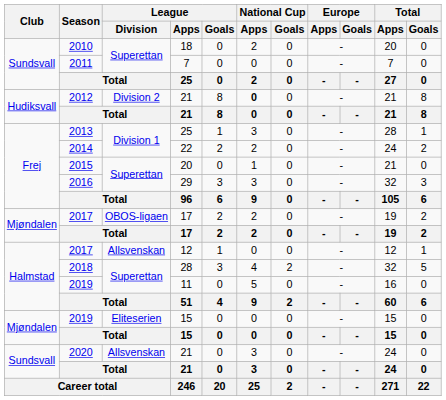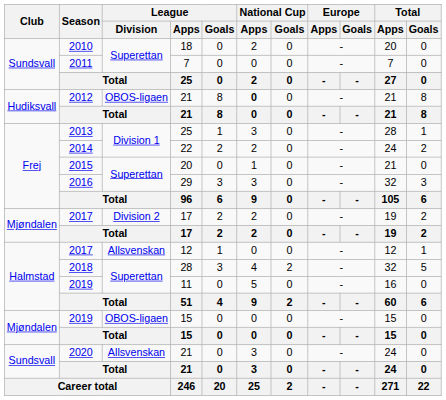 <table class="wikitable" style="text-align: center;">
 <tr>
 <th rowspan="2">Club</th>
 <th rowspan="2">Season</th>
 <th colspan="3">League</th>
 <th colspan="2">National Cup</th>
 <th colspan="2">Europe</th>
 <th colspan="2">Total</th>
 </tr>
 <tr>
 <th>Division</th>
 <th>Apps</th>
 <th>Goals</th>
 <th>Apps</th>
 <th>Goals</th>
 <th>Apps</th>
 <th>Goals</th>
 <th>Apps</th>
 <th>Goals</th>
 </tr>
 <tr>
 <td rowspan="3"><a href='#'>Sundsvall</a></td>
 <td><a href='#'>2010</a></td>
 <td rowspan="2"><a href='#'>Superettan</a></td>
 <td>18</td>
 <td>0</td>
 <td>2</td>
 <td>0</td>
 <td colspan="2">-</td>
 <td>20</td>
 <td>0</td>
 </tr>
 <tr>
 <td><a href='#'>2011</a></td>
 <td>7</td>
 <td>0</td>
 <td>0</td>
 <td>0</td>
 <td colspan="2">-</td>
 <td>7</td>
 <td>0</td>
 </tr>
 <tr>
 <th colspan="2">Total</th>
 <th>25</th>
 <th>0</th>
 <th>2</th>
 <th>0</th>
 <th>-</th>
 <th>-</th>
 <th>27</th>
 <th>0</th>
 </tr>
 <tr>
 <td rowspan="2"><a href='#'>Hudiksvall</a></td>
 <td><a href='#'>2012</a></td>
-<td rowspan="1"><a href='#'>Division 2</a></td>
+<td rowspan="1"><a href='#'>OBOS-ligaen</a></td>
 <td>21</td>
 <td>8</td>
 <td><strong>0</strong></td>
 <td>0</td>
 <td colspan="2">-</td>
 <td>21</td>
 <td>8</td>
 </tr>
 <tr>
 <th colspan="2">Total</th>
 <th>21</th>
 <th>8</th>
 <th>0</th>
 <th>0</th>
 <th>-</th>
 <th>-</th>
 <th>21</th>
 <th>8</th>
 </tr>
 <tr>
 <td rowspan="5"><a href='#'>Frej</a></td>
 <td><a href='#'>2013</a></td>
 <td rowspan="2"><a href='#'>Division 1</a></td>
 <td>25</td>
 <td>1</td>
 <td>3</td>
 <td>0</td>
 <td colspan="2">-</td>
 <td>28</td>
 <td>1</td>
 </tr>
 <tr>
 <td><a href='#'>2014</a></td>
 <td>22</td>
 <td>2</td>
 <td>2</td>
 <td>0</td>
 <td colspan="2">-</td>
 <td>24</td>
 <td>2</td>
 </tr>
 <tr>
 <td><a href='#'>2015</a></td>
 <td rowspan="2"><a href='#'>Superettan</a></td>
 <td>20</td>
 <td>0</td>
 <td>1</td>
 <td>0</td>
 <td colspan="2">-</td>
 <td>21</td>
 <td>0</td>
 </tr>
 <tr>
 <td><a href='#'>2016</a></td>
 <td>29</td>
 <td>3</td>
 <td>3</td>
 <td>0</td>
 <td colspan="2">-</td>
 <td>32</td>
 <td>3</td>
 </tr>
 <tr>
 <th colspan="2">Total</th>
 <th>96</th>
 <th>6</th>
 <th>9</th>
 <th>0</th>
 <th>-</th>
 <th>-</th>
 <th>105</th>
 <th>6</th>
 </tr>
 <tr>
 <td rowspan="2"><a href='#'>Mjøndalen</a></td>
 <td><a href='#'>2017</a></td>
-<td rowspan="1"><a href='#'>OBOS-ligaen</a></td>
+<td rowspan="1"><a href='#'>Division 2</a></td>
 <td>17</td>
 <td>2</td>
 <td>2</td>
 <td>0</td>
 <td colspan="2">-</td>
 <td>19</td>
 <td>2</td>
 </tr>
 <tr>
 <th colspan="2">Total</th>
 <th>17</th>
 <th>2</th>
 <th>2</th>
 <th>0</th>
 <th>-</th>
 <th>-</th>
 <th>19</th>
 <th>2</th>
 </tr>
 <tr>
 <td rowspan="4"><a href='#'>Halmstad</a></td>
 <td><a href='#'>2017</a></td>
 <td rowspan="1"><a href='#'>Allsvenskan</a></td>
 <td>12</td>
 <td>1</td>
 <td>0</td>
 <td>0</td>
 <td colspan="2">-</td>
 <td>12</td>
 <td>1</td>
 </tr>
 <tr>
 <td><a href='#'>2018</a></td>
 <td rowspan="2"><a href='#'>Superettan</a></td>
 <td>28</td>
 <td>3</td>
 <td>4</td>
 <td>2</td>
 <td colspan="2">-</td>
 <td>32</td>
 <td>5</td>
 </tr>
 <tr>
 <td><a href='#'>2019</a></td>
 <td>11</td>
 <td>0</td>
 <td>5</td>
 <td>0</td>
 <td colspan="2">-</td>
 <td>16</td>
 <td>0</td>
 </tr>
 <tr>
 <th colspan="2">Total</th>
 <th>51</th>
 <th>4</th>
 <th>9</th>
 <th>2</th>
 <th>-</th>
 <th>-</th>
 <th>60</th>
 <th>6</th>
 </tr>
 <tr>
 <td rowspan="2"><a href='#'>Mjøndalen</a></td>
 <td><a href='#'>2019</a></td>
-<td rowspan="1"><a href='#'>Eliteserien</a></td>
+<td rowspan="1"><a href='#'>OBOS-ligaen</a></td>
 <td>15</td>
 <td>0</td>
 <td>0</td>
 <td>0</td>
 <td colspan="2">-</td>
 <td>15</td>
 <td>0</td>
 </tr>
 <tr>
 <th colspan="2">Total</th>
 <th>15</th>
 <th>0</th>
 <th>0</th>
 <th>0</th>
 <th>-</th>
 <th>-</th>
 <th>15</th>
 <th>0</th>
 </tr>
 <tr>
 <td rowspan="2"><a href='#'>Sundsvall</a></td>
 <td><a href='#'>2020</a></td>
 <td rowspan="1"><a href='#'>Allsvenskan</a></td>
 <td>21</td>
 <td>0</td>
 <td>3</td>
 <td>0</td>
 <td colspan="2">-</td>
 <td>24</td>
 <td>0</td>
 </tr>
 <tr>
 <th colspan="2">Total</th>
 <th>21</th>
 <th>0</th>
 <th>3</th>
 <th>0</th>
 <th>-</th>
 <th>-</th>
 <th>24</th>
 <th>0</th>
 </tr>
 <tr>
 <th colspan="3">Career total</th>
 <th>246</th>
 <th>20</th>
 <th>25</th>
 <th>2</th>
 <th>-</th>
 <th>-</th>
 <th>271</th>
 <th>22</th>
 </tr>
 </table>
